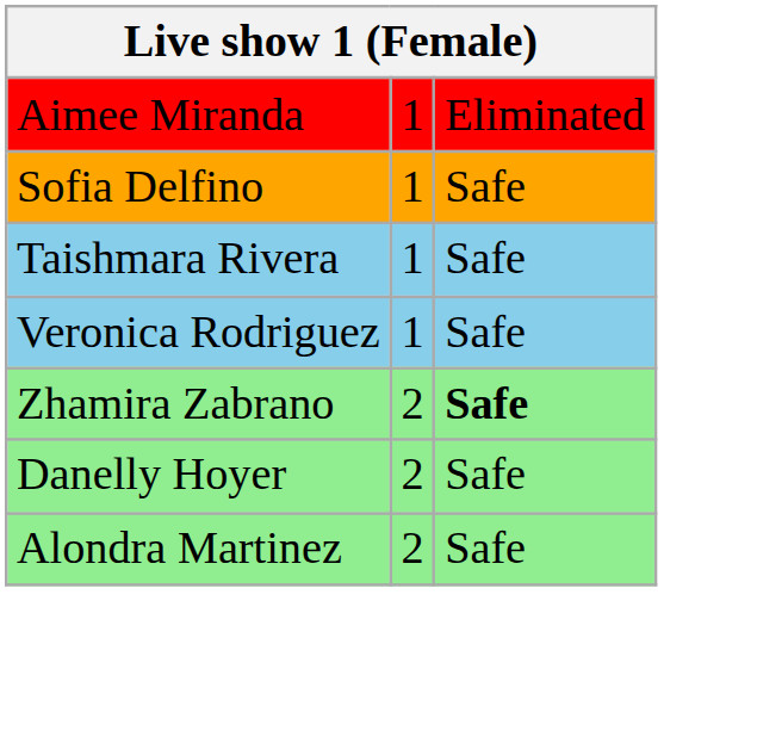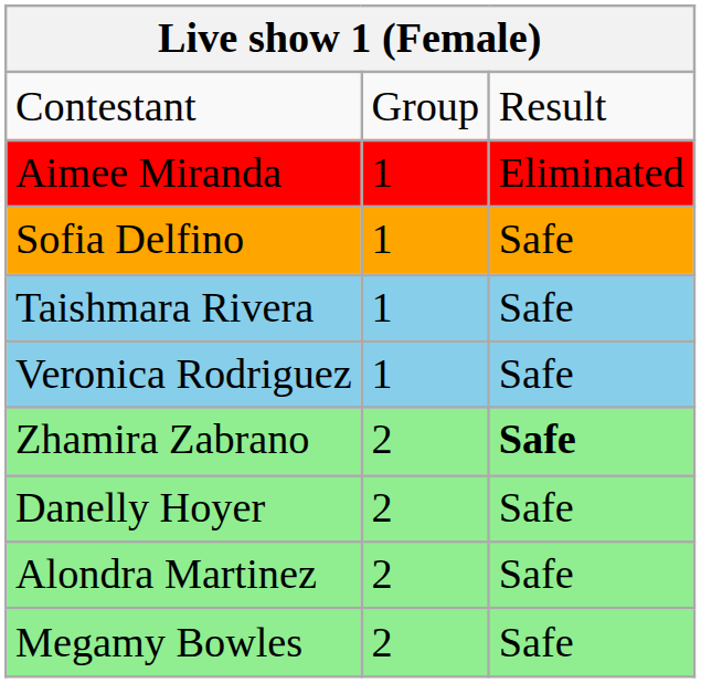 <table class="wikitable">
 <tr>
 <th colspan="3">Live show 1 (Female)</th>
+</tr>
+<tr>
+<td>Contestant</td>
+<td>Group</td>
+<td>Result</td>
 </tr>
 <tr bgcolor=Red>
 <td>Aimee Miranda</td>
 <td>1</td>
 <td>Eliminated</td>
 </tr>
 <tr bgcolor=Orange>
 <td>Sofia Delfino</td>
 <td>1</td>
 <td>Safe</td>
 </tr>
 <tr bgcolor=skyblue>
 <td>Taishmara Rivera</td>
 <td>1</td>
 <td>Safe</td>
 </tr>
 <tr bgcolor=skyblue>
 <td>Veronica Rodriguez</td>
 <td>1</td>
 <td>Safe</td>
 </tr>
 <tr bgcolor=lightgreen>
 <td>Zhamira Zabrano</td>
 <td>2</td>
 <td><strong>Safe</strong></td>
 </tr>
 <tr bgcolor=lightgreen>
 <td>Danelly Hoyer</td>
 <td>2</td>
 <td>Safe</td>
 </tr>
 <tr bgcolor=lightgreen>
 <td>Alondra Martinez</td>
 <td>2</td>
 <td>Safe</td>
 </tr>
+<tr bgcolor=lightgreen>
+<td>Megamy Bowles</td>
+<td>2</td>
+<td>Safe</td>
+</tr>
 </table>
